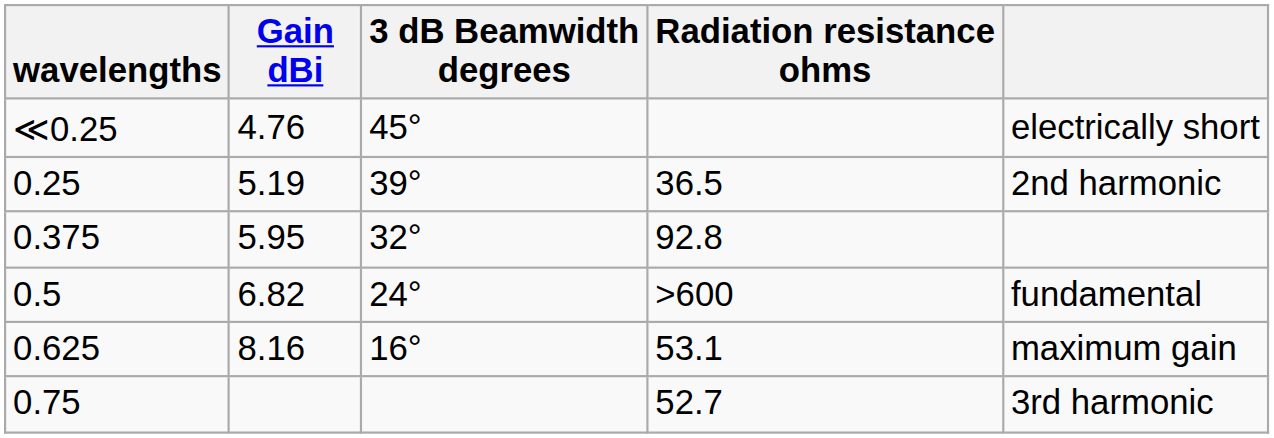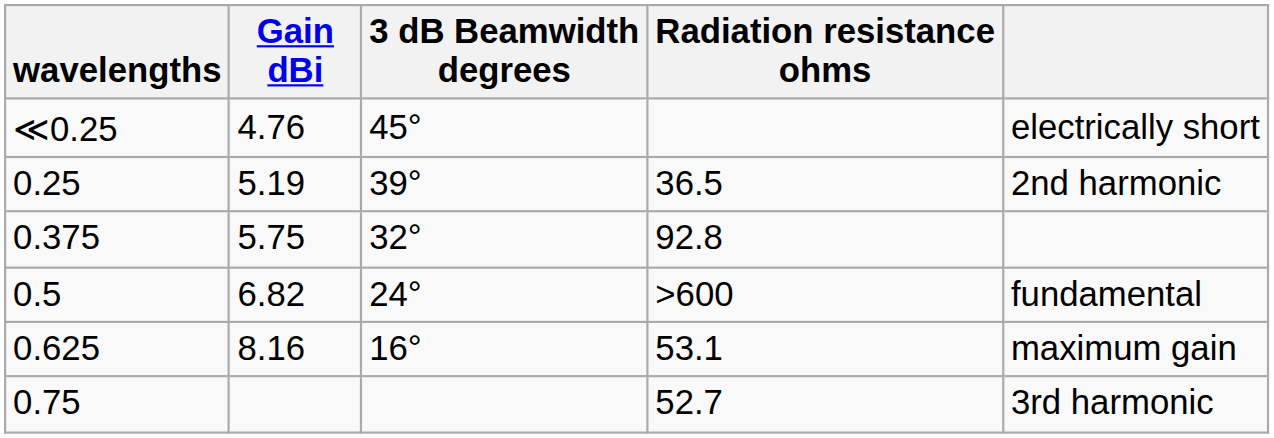 <table class="wikitable">
 <tr>
 <th><br>wavelengths</th>
 <th>  <a href='#'>Gain</a>  <br><a href='#'>dBi</a></th>
 <th>3 dB Beamwidth<br>degrees</th>
 <th>Radiation resistance<br>ohms</th>
 <th></th>
 </tr>
 <tr>
 <td>≪0.25</td>
 <td>4.76</td>
 <td>45°</td>
 <td></td>
 <td>electrically short</td>
 </tr>
 <tr>
 <td>0.25</td>
 <td>5.19</td>
 <td>39°</td>
 <td>36.5</td>
 <td>2nd harmonic</td>
 </tr>
 <tr>
 <td>0.375</td>
-<td>5.95</td>
+<td>5.75</td>
 <td>32°</td>
 <td>92.8</td>
 <td></td>
 </tr>
 <tr>
 <td>0.5</td>
 <td>6.82</td>
 <td>24°</td>
 <td>>600</td>
 <td>fundamental</td>
 </tr>
 <tr>
 <td>0.625</td>
 <td>8.16</td>
 <td>16°</td>
 <td>53.1</td>
 <td>maximum gain</td>
 </tr>
 <tr>
 <td>0.75</td>
 <td></td>
 <td></td>
 <td>52.7</td>
 <td>3rd harmonic</td>
 </tr>
 </table>
